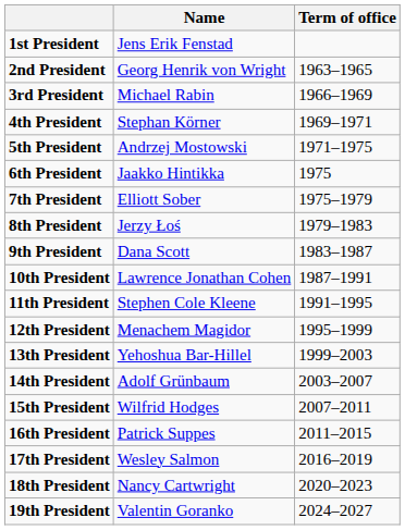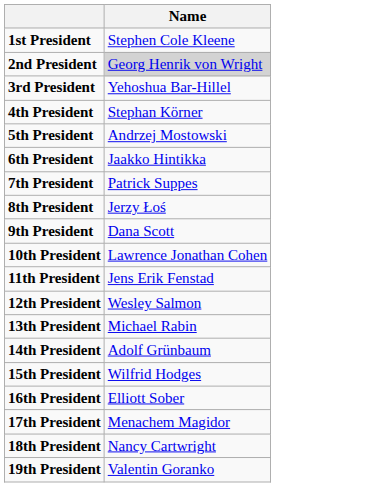 <table class="wikitable">
 <tr>
 <th></th>
 <th>Name</th>
-<th>Term of office</th>
 </tr>
 <tr>
 <td><strong>1st President</strong></td>
-<td><a href='#'>Jens Erik Fenstad</a></td>
-<td></td>
+<td><a href='#'>Stephen Cole Kleene</a></td>
 </tr>
 <tr>
 <td><strong>2nd President</strong></td>
-<td><a href='#'>Georg Henrik von Wright</a></td>
-<td>1963–1965</td>
+<td style="background: lightgrey;"><a href='#'>Georg Henrik von Wright</a></td>
 </tr>
 <tr>
 <td><strong>3rd President</strong></td>
-<td><a href='#'>Michael Rabin</a></td>
-<td>1966–1969</td>
+<td><a href='#'>Yehoshua Bar-Hillel</a></td>
 </tr>
 <tr>
 <td><strong>4th President</strong></td>
 <td><a href='#'>Stephan Körner</a></td>
-<td>1969–1971</td>
 </tr>
 <tr>
 <td><strong>5th President</strong></td>
 <td><a href='#'>Andrzej Mostowski</a></td>
-<td>1971–1975</td>
 </tr>
 <tr>
 <td><strong>6th President</strong></td>
 <td><a href='#'>Jaakko Hintikka</a></td>
-<td>1975</td>
 </tr>
 <tr>
 <td><strong>7th President</strong></td>
-<td><a href='#'>Elliott Sober</a></td>
-<td>1975–1979</td>
+<td><a href='#'>Patrick Suppes</a></td>
 </tr>
 <tr>
 <td><strong>8th President</strong></td>
 <td><a href='#'>Jerzy Łoś</a></td>
-<td>1979–1983</td>
 </tr>
 <tr>
 <td><strong>9th President</strong></td>
 <td><a href='#'>Dana Scott</a></td>
-<td>1983–1987</td>
 </tr>
 <tr>
 <td><strong>10th President</strong></td>
 <td><a href='#'>Lawrence Jonathan Cohen</a></td>
-<td>1987–1991</td>
 </tr>
 <tr>
 <td><strong>11th President</strong></td>
-<td><a href='#'>Stephen Cole Kleene</a></td>
-<td>1991–1995</td>
+<td><a href='#'>Jens Erik Fenstad</a></td>
 </tr>
 <tr>
 <td><strong>12th President</strong></td>
-<td><a href='#'>Menachem Magidor</a></td>
-<td>1995–1999</td>
+<td><a href='#'>Wesley Salmon</a></td>
 </tr>
 <tr>
 <td><strong>13th President</strong></td>
-<td><a href='#'>Yehoshua Bar-Hillel</a></td>
-<td>1999–2003</td>
+<td><a href='#'>Michael Rabin</a></td>
 </tr>
 <tr>
 <td><strong>14th President</strong></td>
 <td><a href='#'>Adolf Grünbaum</a></td>
-<td>2003–2007</td>
 </tr>
 <tr>
 <td><strong>15th President</strong></td>
 <td><a href='#'>Wilfrid Hodges</a></td>
-<td>2007–2011</td>
 </tr>
 <tr>
 <td><strong>16th President</strong></td>
-<td><a href='#'>Patrick Suppes</a></td>
-<td>2011–2015</td>
+<td><a href='#'>Elliott Sober</a></td>
 </tr>
 <tr>
 <td><strong>17th President</strong></td>
-<td><a href='#'>Wesley Salmon</a></td>
-<td>2016–2019</td>
+<td><a href='#'>Menachem Magidor</a></td>
 </tr>
 <tr>
 <td><strong>18th President</strong></td>
 <td><a href='#'>Nancy Cartwright</a></td>
-<td>2020–2023</td>
 </tr>
 <tr>
 <td><strong>19th President</strong></td>
 <td><a href='#'>Valentin Goranko</a></td>
-<td>2024–2027</td>
 </tr>
 </table>
